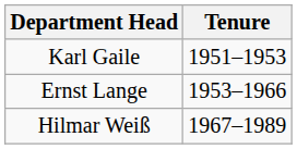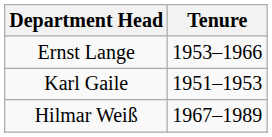 <table class="wikitable" style="text-align: center;">
 <tr>
 <th>Department Head</th>
 <th>Tenure</th>
 </tr>
 <tr>
+<td>Ernst Lange</td>
+<td>1953–1966</td>
+</tr>
+<tr>
 <td>Karl Gaile</td>
 <td>1951–1953</td>
-</tr>
-<tr>
-<td>Ernst Lange</td>
-<td>1953–1966</td>
 </tr>
 <tr>
 <td>Hilmar Weiß</td>
 <td>1967–1989</td>
 </tr>
 </table>
